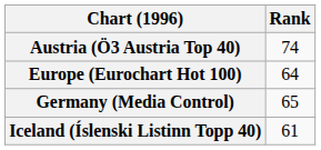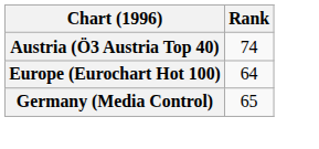 <table class="wikitable sortable plainrowheaders" style="text-align:center">
 <tr>
 <th>Chart (1996)</th>
 <th>Rank</th>
 </tr>
 <tr>
 <th scope="row">Austria (Ö3 Austria Top 40)</th>
 <td>74</td>
 </tr>
 <tr>
 <th scope="row">Europe (Eurochart Hot 100)</th>
 <td>64</td>
 </tr>
 <tr>
 <th scope="row">Germany (Media Control)</th>
 <td>65</td>
 </tr>
-<tr>
-<th scope="row">Iceland (Íslenski Listinn Topp 40)</th>
-<td>61</td>
-</tr>
 </table>
